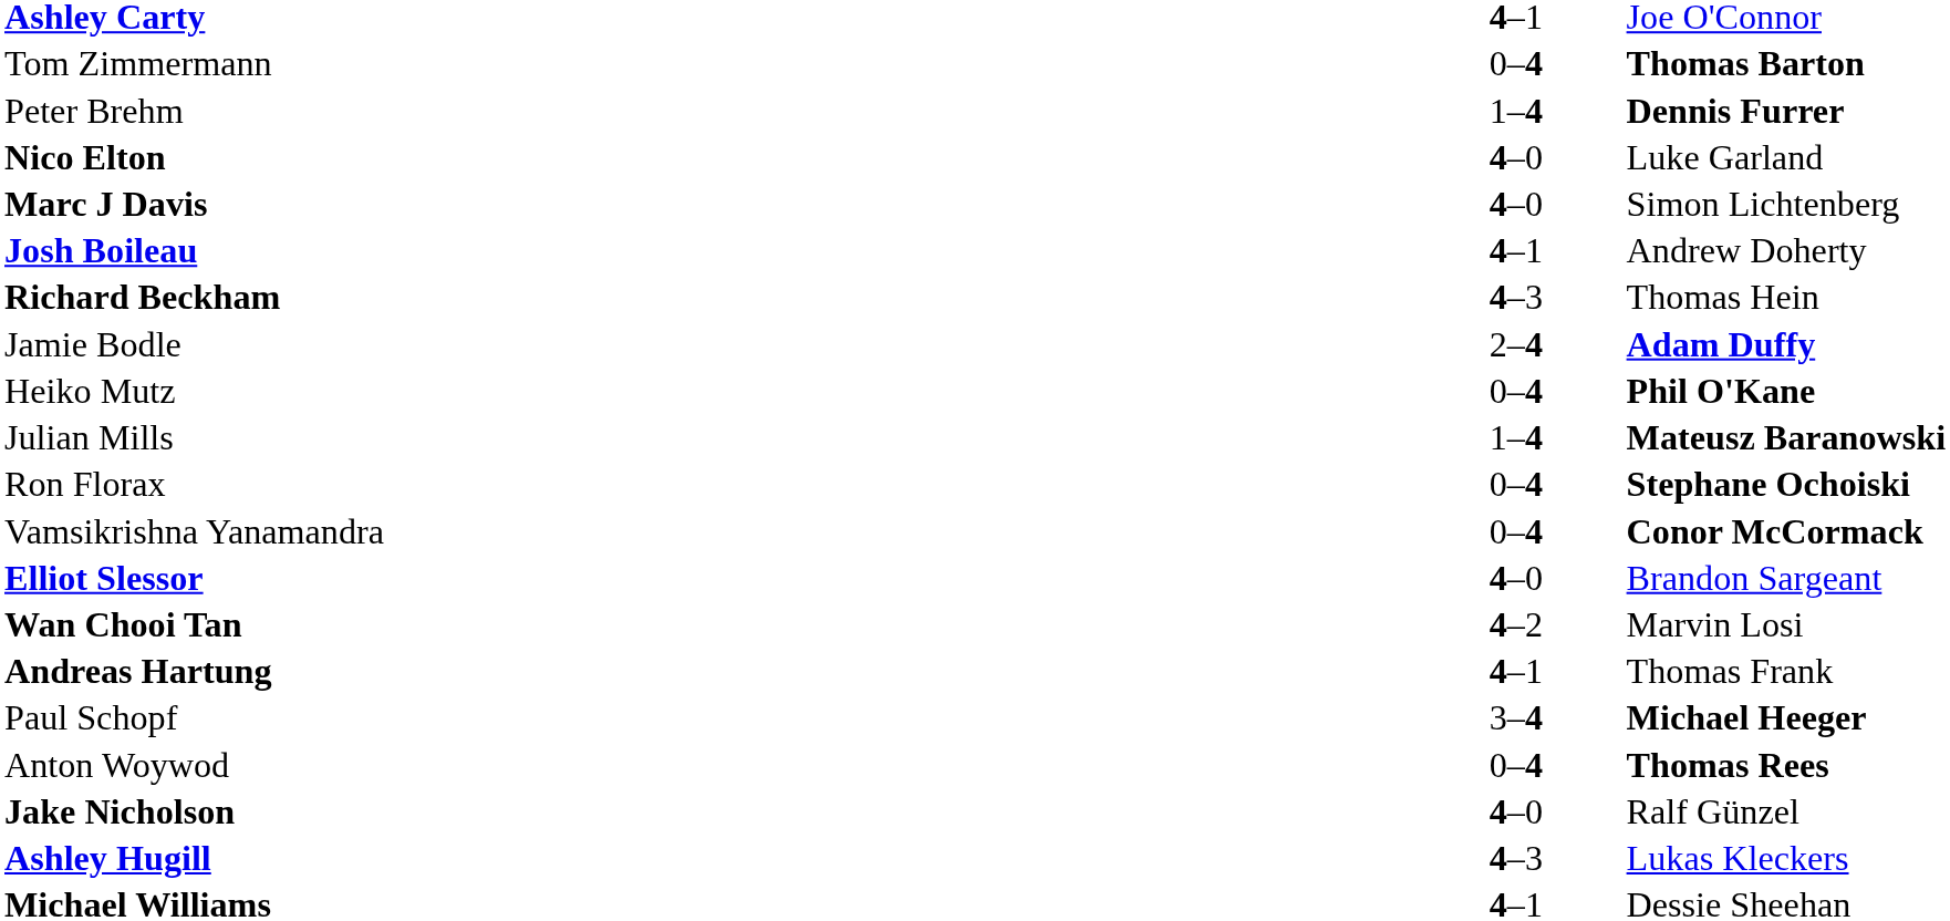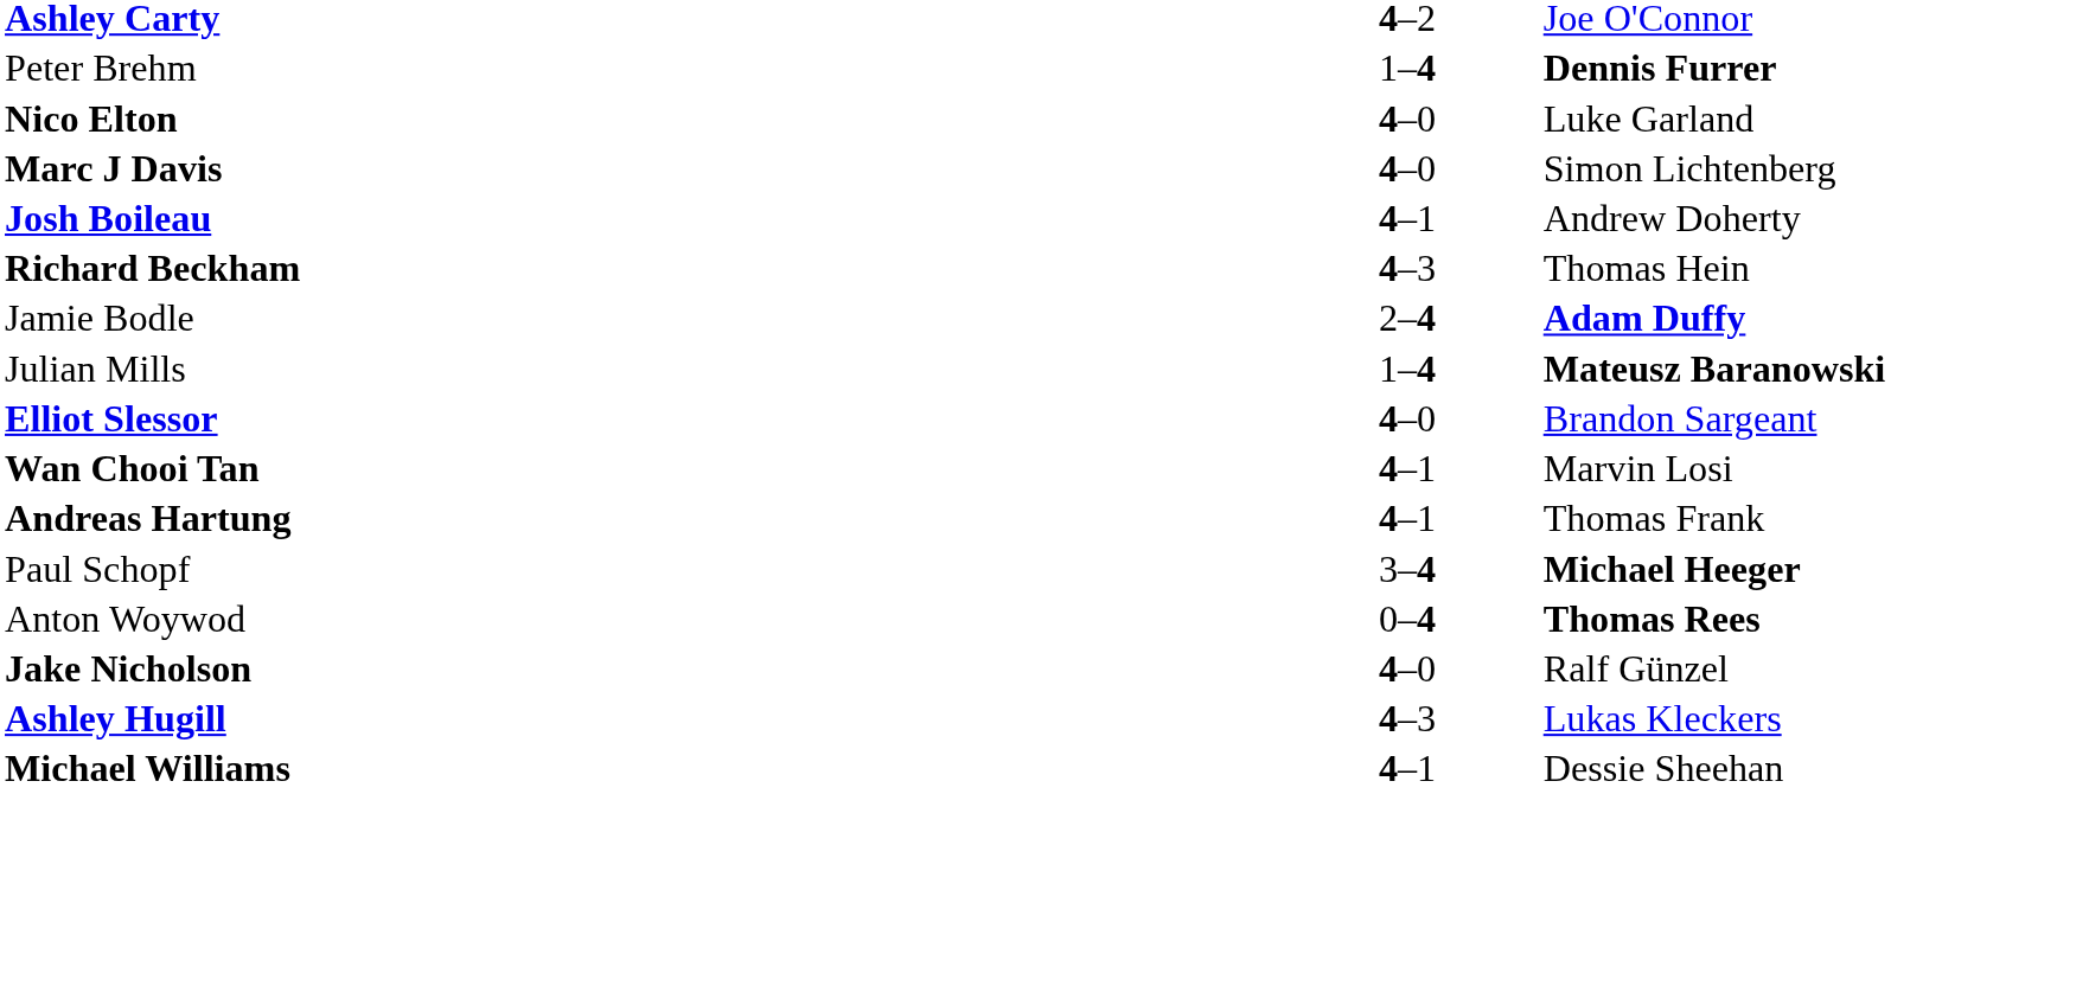 <table width="100%" cellspacing="1">
 <tr>
 <th width45%></th>
 <th width10%></th>
 <th width45%></th>
 </tr>
 <tr>
 <td> <strong><a href='#'>Ashley Carty</a></strong></td>
-<td align="center"><strong>4</strong>–1</td>
+<td align="center"><strong>4</strong>–2</td>
 <td> <a href='#'>Joe O'Connor</a></td>
-</tr>
-<tr>
-<td> Tom Zimmermann</td>
-<td align="center">0–<strong>4</strong></td>
-<td> <strong>Thomas Barton</strong></td>
 </tr>
 <tr>
 <td> Peter Brehm</td>
 <td align="center">1–<strong>4</strong></td>
 <td> <strong>Dennis Furrer</strong></td>
 </tr>
 <tr>
 <td> <strong>Nico Elton</strong></td>
 <td align="center"><strong>4</strong>–0</td>
 <td> Luke Garland</td>
 </tr>
 <tr>
 <td> <strong>Marc J Davis</strong></td>
 <td align="center"><strong>4</strong>–0</td>
 <td> Simon Lichtenberg</td>
 </tr>
 <tr>
 <td> <strong><a href='#'>Josh Boileau</a></strong></td>
 <td align="center"><strong>4</strong>–1</td>
 <td> Andrew Doherty</td>
 </tr>
 <tr>
 <td> <strong>Richard Beckham</strong></td>
 <td align="center"><strong>4</strong>–3</td>
 <td> Thomas Hein</td>
 </tr>
 <tr>
 <td> Jamie Bodle</td>
 <td align="center">2–<strong>4</strong></td>
 <td> <strong><a href='#'>Adam Duffy</a></strong></td>
 </tr>
 <tr>
-<td> Heiko Mutz</td>
-<td align="center">0–<strong>4</strong></td>
-<td> <strong>Phil O'Kane</strong></td>
-</tr>
-<tr>
 <td> Julian Mills</td>
 <td align="center">1–<strong>4</strong></td>
 <td> <strong>Mateusz Baranowski</strong></td>
-</tr>
-<tr>
-<td> Ron Florax</td>
-<td align="center">0–<strong>4</strong></td>
-<td> <strong>Stephane Ochoiski</strong></td>
-</tr>
-<tr>
-<td> Vamsikrishna Yanamandra</td>
-<td align="center">0–<strong>4</strong></td>
-<td> <strong>Conor McCormack</strong></td>
 </tr>
 <tr>
 <td> <strong><a href='#'>Elliot Slessor</a></strong></td>
 <td align="center"><strong>4</strong>–0</td>
 <td> <a href='#'>Brandon Sargeant</a></td>
 </tr>
 <tr>
 <td> <strong>Wan Chooi Tan</strong></td>
-<td align="center"><strong>4</strong>–2</td>
+<td align="center"><strong>4</strong>–1</td>
 <td> Marvin Losi</td>
 </tr>
 <tr>
 <td> <strong>Andreas Hartung</strong></td>
 <td align="center"><strong>4</strong>–1</td>
 <td> Thomas Frank</td>
 </tr>
 <tr>
 <td> Paul Schopf</td>
 <td align="center">3–<strong>4</strong></td>
 <td> <strong>Michael Heeger</strong></td>
 </tr>
 <tr>
 <td> Anton Woywod</td>
 <td align="center">0–<strong>4</strong></td>
 <td> <strong>Thomas Rees</strong></td>
 </tr>
 <tr>
 <td> <strong>Jake Nicholson</strong></td>
 <td align="center"><strong>4</strong>–0</td>
 <td> Ralf Günzel</td>
 </tr>
 <tr>
 <td> <strong><a href='#'>Ashley Hugill</a></strong></td>
 <td align="center"><strong>4</strong>–3</td>
 <td> <a href='#'>Lukas Kleckers</a></td>
 </tr>
 <tr>
 <td> <strong>Michael Williams</strong></td>
 <td align="center"><strong>4</strong>–1</td>
 <td> Dessie Sheehan</td>
 </tr>
 </table>
